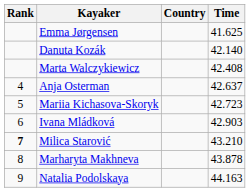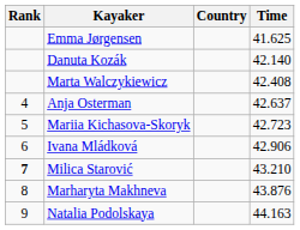 <table class="wikitable" style="text-align:center">
 <tr>
 <th>Rank</th>
 <th>Kayaker</th>
 <th>Country</th>
 <th>Time</th>
 </tr>
 <tr>
 <td></td>
 <td align=left><a href='#'>Emma Jørgensen</a></td>
 <td align=left></td>
 <td>41.625</td>
 </tr>
 <tr>
 <td></td>
 <td align=left><a href='#'>Danuta Kozák</a></td>
 <td align=left></td>
 <td>42.140</td>
 </tr>
 <tr>
 <td></td>
 <td align=left><a href='#'>Marta Walczykiewicz</a></td>
 <td align=left></td>
 <td>42.408</td>
 </tr>
 <tr>
 <td>4</td>
 <td align=left><a href='#'>Anja Osterman</a></td>
 <td align=left></td>
 <td>42.637</td>
 </tr>
 <tr>
 <td>5</td>
 <td align=left><a href='#'>Mariia Kichasova-Skoryk</a></td>
 <td align=left></td>
 <td>42.723</td>
 </tr>
 <tr>
 <td>6</td>
 <td align=left><a href='#'>Ivana Mládková</a></td>
 <td align=left></td>
-<td>42.903</td>
+<td>42.906</td>
 </tr>
 <tr>
 <td><strong>7</strong></td>
 <td align=left><a href='#'>Milica Starović</a></td>
 <td align=left></td>
 <td>43.210</td>
 </tr>
 <tr>
 <td>8</td>
 <td align=left><a href='#'>Marharyta Makhneva</a></td>
 <td align=left></td>
-<td>43.878</td>
+<td>43.876</td>
 </tr>
 <tr>
 <td>9</td>
 <td align=left><a href='#'>Natalia Podolskaya</a></td>
 <td align=left></td>
 <td>44.163</td>
 </tr>
 </table>
